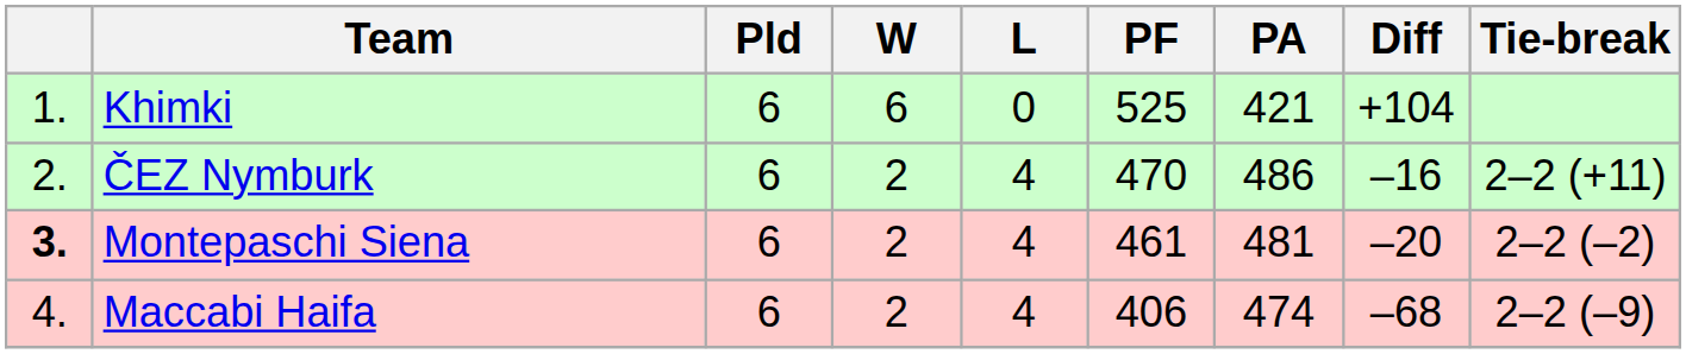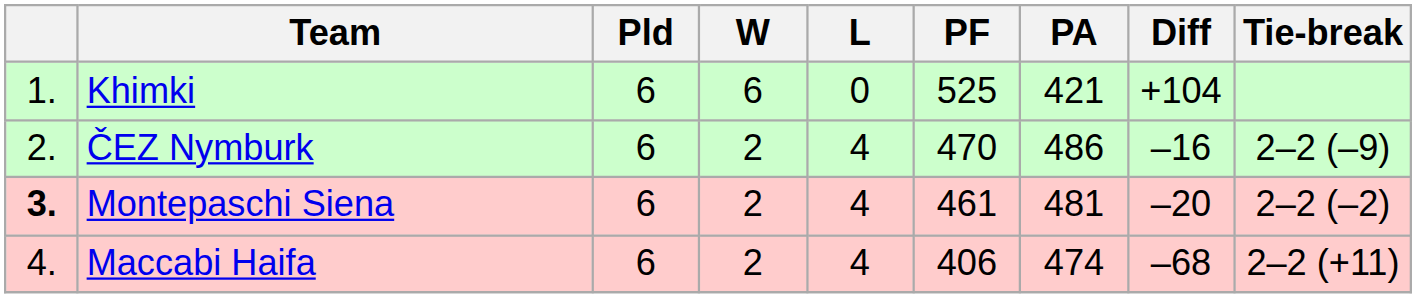 <table class="wikitable" style="text-align:center">
 <tr>
 <th width=25></th>
 <th width=220>Team</th>
 <th width=40>Pld</th>
 <th width=40>W</th>
 <th width=40>L</th>
 <th width=40>PF</th>
 <th width=40>PA</th>
 <th width=40>Diff</th>
 <th>Tie-break</th>
 </tr>
 <tr style="background:#ccffcc;">
 <td>1.</td>
 <td align=left> <a href='#'>Khimki</a></td>
 <td>6</td>
 <td>6</td>
 <td>0</td>
 <td>525</td>
 <td>421</td>
 <td>+104</td>
 <td></td>
 </tr>
 <tr style="background:#ccffcc;">
 <td>2.</td>
 <td align=left> <a href='#'>ČEZ Nymburk</a></td>
 <td>6</td>
 <td>2</td>
 <td>4</td>
 <td>470</td>
 <td>486</td>
 <td>–16</td>
-<td>2–2 (+11)</td>
+<td>2–2 (–9)</td>
 </tr>
 <tr style="background:#ffcccc;">
 <td><strong>3.</strong></td>
 <td align=left> <a href='#'>Montepaschi Siena</a></td>
 <td>6</td>
 <td>2</td>
 <td>4</td>
 <td>461</td>
 <td>481</td>
 <td>–20</td>
 <td>2–2 (–2)</td>
 </tr>
 <tr style="background:#ffcccc;">
 <td>4.</td>
 <td align=left> <a href='#'>Maccabi Haifa</a></td>
 <td>6</td>
 <td>2</td>
 <td>4</td>
 <td>406</td>
 <td>474</td>
 <td>–68</td>
-<td>2–2 (–9)</td>
+<td>2–2 (+11)</td>
 </tr>
 <tr>
 </tr>
 </table>
